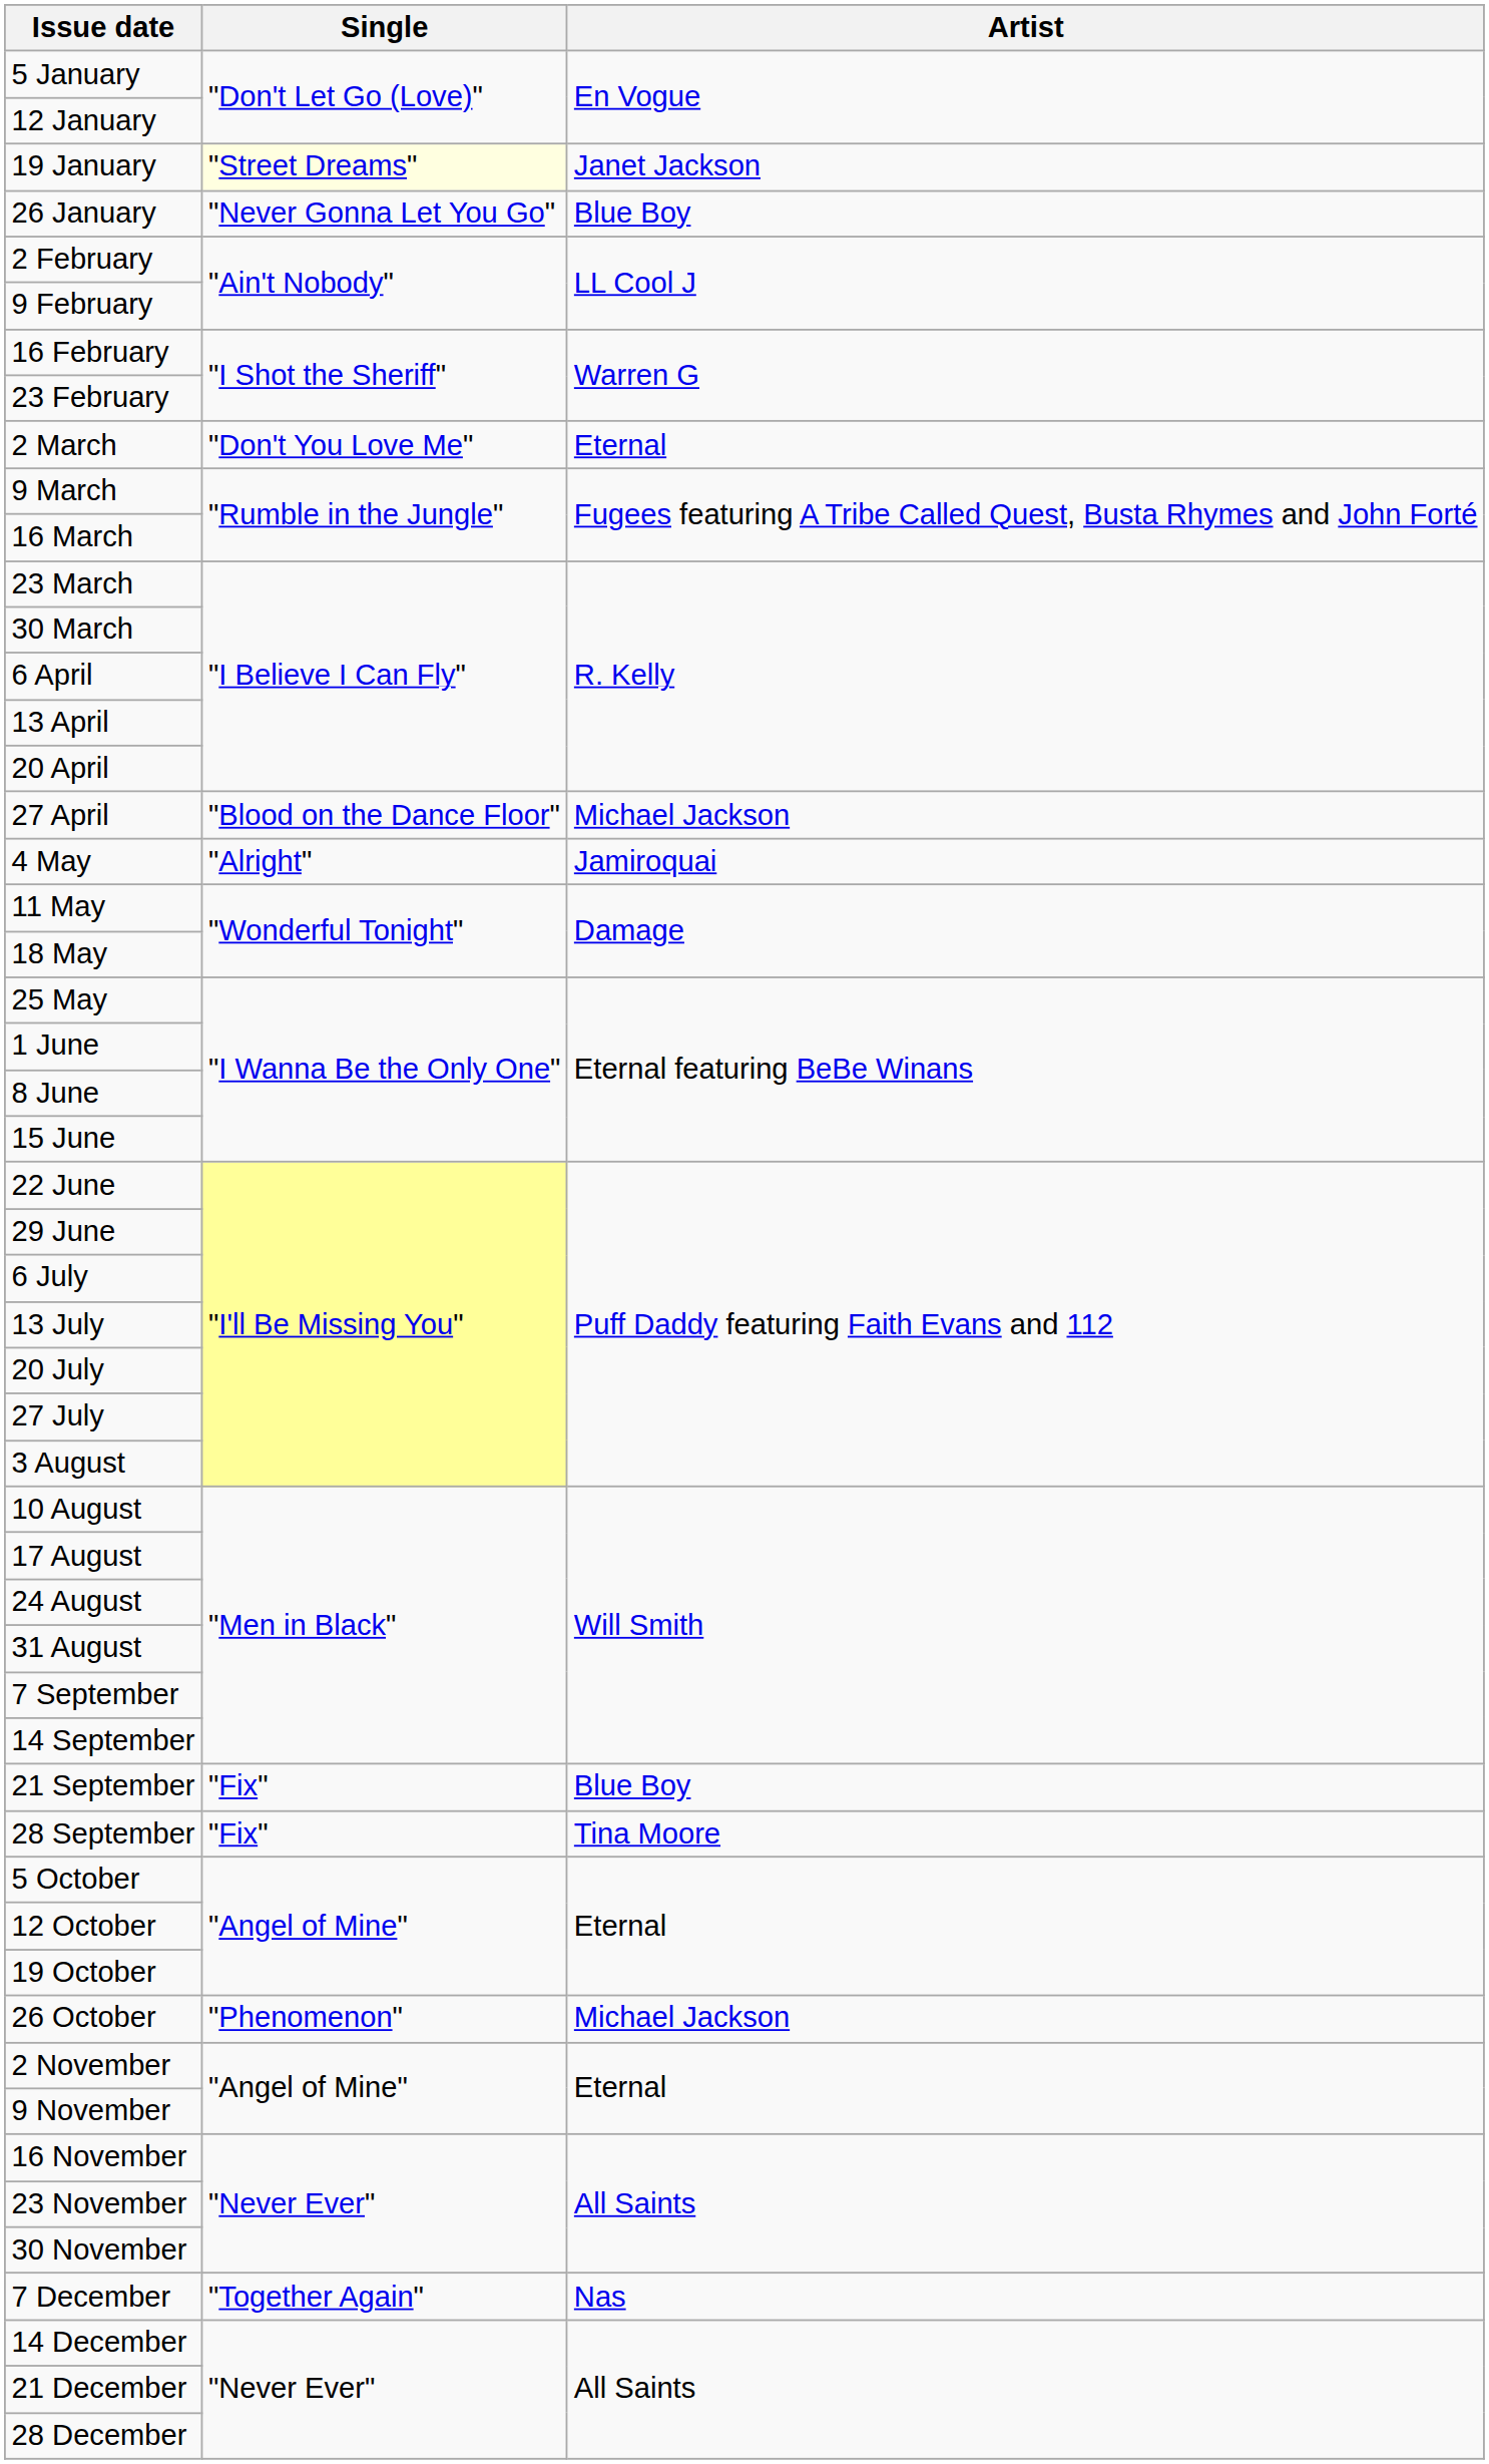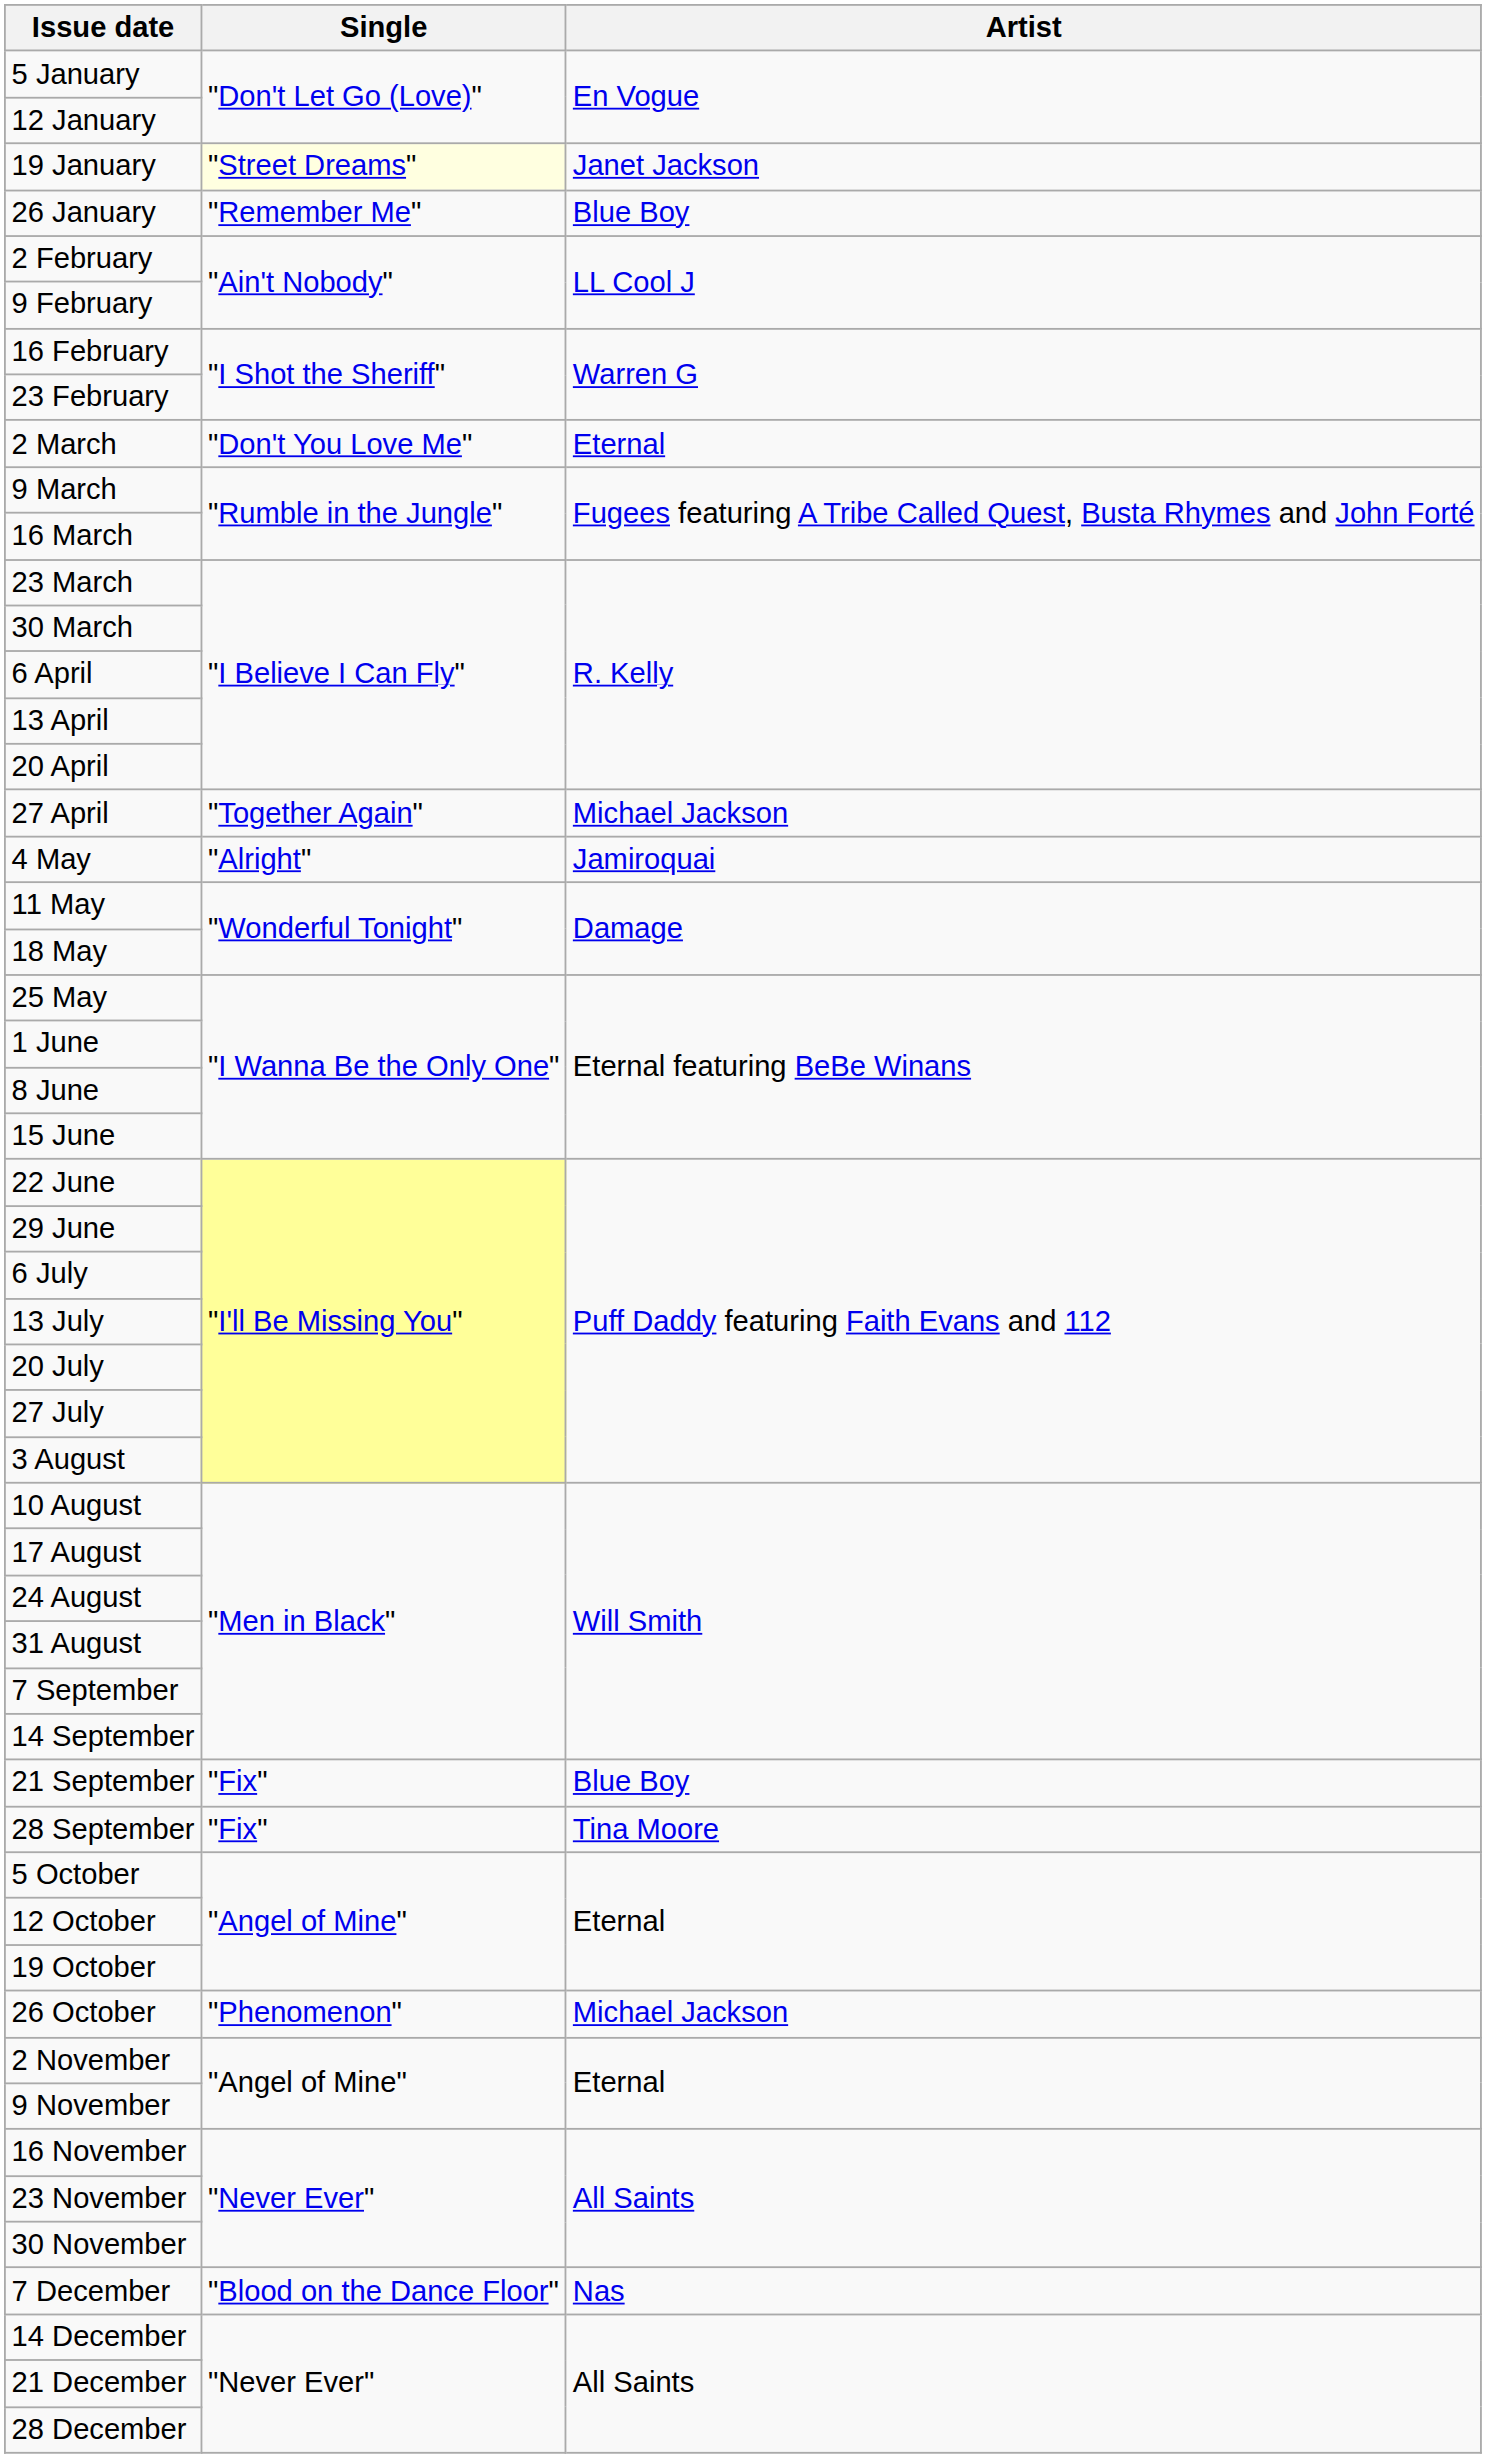 <table class="wikitable plainrowheaders">
 <tr>
 <th scope=col>Issue date</th>
 <th scope=col>Single</th>
 <th scope=col>Artist</th>
 </tr>
 <tr>
 <td>5 January</td>
 <td rowspan="2">"<a href='#'>Don't Let Go (Love)</a>"</td>
 <td rowspan="2"><a href='#'>En Vogue</a></td>
 </tr>
 <tr>
 <td>12 January</td>
 </tr>
 <tr>
 <td>19 January</td>
 <td style="background: lightyellow;">"<a href='#'>Street Dreams</a>"</td>
 <td><a href='#'>Janet Jackson</a></td>
 </tr>
 <tr>
 <td>26 January</td>
-<td>"<a href='#'>Never Gonna Let You Go</a>"</td>
+<td>"<a href='#'>Remember Me</a>"</td>
 <td><a href='#'>Blue Boy</a></td>
 </tr>
 <tr>
 <td>2 February </td>
 <td rowspan="2">"<a href='#'>Ain't Nobody</a>"</td>
 <td rowspan="2"><a href='#'>LL Cool J</a></td>
 </tr>
 <tr>
 <td>9 February</td>
 </tr>
 <tr>
 <td>16 February</td>
 <td rowspan="2">"<a href='#'>I Shot the Sheriff</a>"</td>
 <td rowspan="2"><a href='#'>Warren G</a></td>
 </tr>
 <tr>
 <td>23 February</td>
 </tr>
 <tr>
 <td>2 March</td>
 <td>"<a href='#'>Don't You Love Me</a>"</td>
 <td><a href='#'>Eternal</a></td>
 </tr>
 <tr>
 <td>9 March</td>
 <td rowspan="2">"<a href='#'>Rumble in the Jungle</a>"</td>
 <td rowspan="2"><a href='#'>Fugees</a> featuring <a href='#'>A Tribe Called Quest</a>, <a href='#'>Busta Rhymes</a> and <a href='#'>John Forté</a></td>
 </tr>
 <tr>
 <td>16 March</td>
 </tr>
 <tr>
 <td>23 March</td>
 <td rowspan="5">"<a href='#'>I Believe I Can Fly</a>"</td>
 <td rowspan="5"><a href='#'>R. Kelly</a></td>
 </tr>
 <tr>
 <td>30 March</td>
 </tr>
 <tr>
 <td>6 April </td>
 </tr>
 <tr>
 <td>13 April </td>
 </tr>
 <tr>
 <td>20 April </td>
 </tr>
 <tr>
 <td>27 April </td>
-<td>"<a href='#'>Blood on the Dance Floor</a>"</td>
+<td>"<a href='#'>Together Again</a>"</td>
 <td><a href='#'>Michael Jackson</a></td>
 </tr>
 <tr>
 <td>4 May</td>
 <td>"<a href='#'>Alright</a>"</td>
 <td><a href='#'>Jamiroquai</a></td>
 </tr>
 <tr>
 <td>11 May</td>
 <td rowspan="2">"<a href='#'>Wonderful Tonight</a>"</td>
 <td rowspan="2"><a href='#'>Damage</a></td>
 </tr>
 <tr>
 <td>18 May</td>
 </tr>
 <tr>
 <td>25 May </td>
 <td rowspan="4">"<a href='#'>I Wanna Be the Only One</a>"</td>
 <td rowspan="4">Eternal featuring <a href='#'>BeBe Winans</a></td>
 </tr>
 <tr>
 <td>1 June</td>
 </tr>
 <tr>
 <td>8 June</td>
 </tr>
 <tr>
 <td>15 June</td>
 </tr>
 <tr>
 <td>22 June </td>
 <td rowspan="7" bgcolor=#FFFF99>"<a href='#'>I'll Be Missing You</a>" </td>
 <td rowspan="7"><a href='#'>Puff Daddy</a> featuring <a href='#'>Faith Evans</a> and <a href='#'>112</a></td>
 </tr>
 <tr>
 <td>29 June </td>
 </tr>
 <tr>
 <td>6 July </td>
 </tr>
 <tr>
 <td>13 July</td>
 </tr>
 <tr>
 <td>20 July </td>
 </tr>
 <tr>
 <td>27 July </td>
 </tr>
 <tr>
 <td>3 August </td>
 </tr>
 <tr>
 <td>10 August </td>
 <td rowspan="6">"<a href='#'>Men in Black</a>"</td>
 <td rowspan="6"><a href='#'>Will Smith</a></td>
 </tr>
 <tr>
 <td>17 August </td>
 </tr>
 <tr>
 <td>24 August </td>
 </tr>
 <tr>
 <td>31 August </td>
 </tr>
 <tr>
 <td>7 September</td>
 </tr>
 <tr>
 <td>14 September</td>
 </tr>
 <tr>
 <td>21 September</td>
 <td>"<a href='#'>Fix</a>"</td>
 <td><a href='#'>Blue Boy</a></td>
 </tr>
 <tr>
 <td>28 September</td>
 <td>"<a href='#'>Fix</a>"</td>
 <td><a href='#'>Tina Moore</a></td>
 </tr>
 <tr>
 <td>5 October</td>
 <td rowspan="3">"<a href='#'>Angel of Mine</a>"</td>
 <td rowspan="3">Eternal</td>
 </tr>
 <tr>
 <td>12 October</td>
 </tr>
 <tr>
 <td>19 October</td>
 </tr>
 <tr>
 <td>26 October</td>
 <td>"<a href='#'>Phenomenon</a>"</td>
 <td><a href='#'>Michael Jackson</a></td>
 </tr>
 <tr>
 <td>2 November</td>
 <td rowspan="2">"Angel of Mine"</td>
 <td rowspan="2">Eternal</td>
 </tr>
 <tr>
 <td>9 November</td>
 </tr>
 <tr>
 <td>16 November</td>
 <td rowspan="3">"<a href='#'>Never Ever</a>"</td>
 <td rowspan="3"><a href='#'>All Saints</a></td>
 </tr>
 <tr>
 <td>23 November</td>
 </tr>
 <tr>
 <td>30 November</td>
 </tr>
 <tr>
 <td>7 December</td>
-<td>"<a href='#'>Together Again</a>"</td>
+<td>"<a href='#'>Blood on the Dance Floor</a>"</td>
 <td><a href='#'>Nas</a></td>
 </tr>
 <tr>
 <td>14 December</td>
 <td rowspan="3">"Never Ever"</td>
 <td rowspan="3">All Saints</td>
 </tr>
 <tr>
 <td>21 December</td>
 </tr>
 <tr>
 <td>28 December</td>
 </tr>
 </table>
